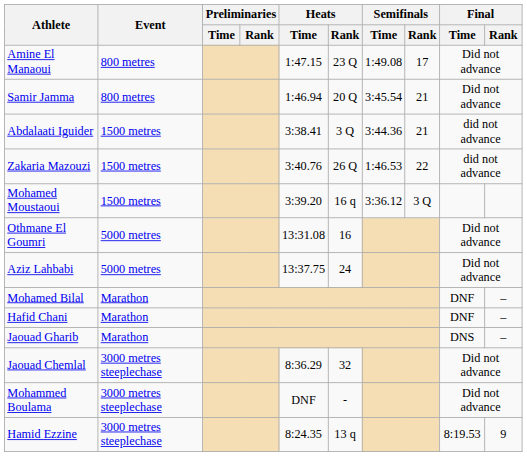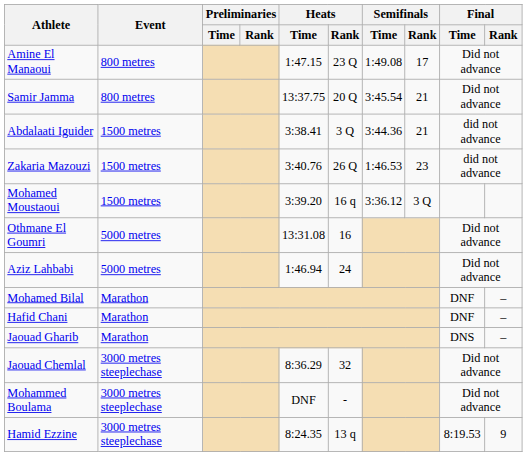 <table class=wikitable style="font-size:90%;">
 <tr>
 <th rowspan="2">Athlete</th>
 <th rowspan="2">Event</th>
 <th colspan="2">Preliminaries</th>
 <th colspan="2">Heats</th>
 <th colspan="2">Semifinals</th>
 <th colspan="2">Final</th>
 </tr>
 <tr>
 <th>Time</th>
 <th>Rank</th>
 <th>Time</th>
 <th>Rank</th>
 <th>Time</th>
 <th>Rank</th>
 <th>Time</th>
 <th>Rank</th>
 </tr>
 <tr style="border-top: single;">
 <td><a href='#'>Amine El Manaoui</a></td>
 <td><a href='#'>800 metres</a></td>
 <td colspan= 2 bgcolor="wheat"></td>
 <td align=center>1:47.15</td>
 <td align=center>23 Q</td>
 <td align=center>1:49.08</td>
 <td align=center>17</td>
 <td align=center colspan = 2>Did not advance</td>
 </tr>
 <tr style="border-top: single;">
 <td><a href='#'>Samir Jamma</a></td>
 <td><a href='#'>800 metres</a></td>
 <td colspan= 2 bgcolor="wheat"></td>
-<td align=center>1:46.94</td>
+<td align=center>13:37.75</td>
 <td align=center>20 Q</td>
 <td align=center>3:45.54</td>
 <td align=center>21</td>
 <td align=center colspan = 2>Did not advance</td>
 </tr>
 <tr style="border-top: single;">
 <td><a href='#'>Abdalaati Iguider</a></td>
 <td><a href='#'>1500 metres</a></td>
 <td colspan= 2 bgcolor="wheat"></td>
 <td align=center>3:38.41</td>
 <td align=center>3 Q</td>
 <td align=center>3:44.36</td>
 <td align=center>21</td>
 <td align=center colspan=2>did not advance</td>
 </tr>
 <tr style="border-top: single;">
 <td><a href='#'>Zakaria Mazouzi</a></td>
 <td><a href='#'>1500 metres</a></td>
 <td colspan= 2 bgcolor="wheat"></td>
 <td align=center>3:40.76</td>
 <td align=center>26 Q</td>
 <td align=center>1:46.53</td>
-<td align=center>22</td>
+<td align=center>23</td>
 <td align=center colspan=2>did not advance</td>
 </tr>
 <tr style="border-top: single;">
 <td><a href='#'>Mohamed Moustaoui</a></td>
 <td><a href='#'>1500 metres</a></td>
 <td colspan= 2 bgcolor="wheat"></td>
 <td align=center>3:39.20</td>
 <td align=center>16 q</td>
 <td align=center>3:36.12</td>
 <td align=center>3 Q</td>
 <td align=center></td>
 <td align=center></td>
 </tr>
 <tr style="border-top: single;">
 <td><a href='#'>Othmane El Goumri</a></td>
 <td><a href='#'>5000 metres</a></td>
 <td colspan= 2 bgcolor="wheat"></td>
 <td align=center>13:31.08</td>
 <td align=center>16</td>
 <td colspan= 2 bgcolor="wheat"></td>
 <td align=center colspan= 2>Did not advance</td>
 </tr>
 <tr style="border-top: single;">
 <td><a href='#'>Aziz Lahbabi</a></td>
 <td><a href='#'>5000 metres</a></td>
 <td colspan= 2 bgcolor="wheat"></td>
-<td align=center>13:37.75</td>
+<td align=center>1:46.94</td>
 <td align=center>24</td>
 <td colspan= 2 bgcolor="wheat"></td>
 <td align=center colspan= 2>Did not advance</td>
 </tr>
 <tr style="border-top: single;">
 <td><a href='#'>Mohamed Bilal</a></td>
 <td><a href='#'>Marathon</a></td>
 <td colspan= 6 bgcolor="wheat"></td>
 <td align=center>DNF</td>
 <td align=center>–</td>
 </tr>
 <tr style="border-top: single;">
 <td><a href='#'>Hafid Chani</a></td>
 <td><a href='#'>Marathon</a></td>
 <td colspan= 6 bgcolor="wheat"></td>
 <td align=center>DNF</td>
 <td align=center>–</td>
 </tr>
 <tr style="border-top: single;">
 <td><a href='#'>Jaouad Gharib</a></td>
 <td><a href='#'>Marathon</a></td>
 <td colspan= 6 bgcolor="wheat"></td>
 <td align=center>DNS</td>
 <td align=center>–</td>
 </tr>
 <tr style="border-top: single;">
 <td><a href='#'>Jaouad Chemlal</a></td>
 <td><a href='#'>3000 metres steeplechase</a></td>
 <td colspan= 2 bgcolor="wheat"></td>
 <td align=center>8:36.29</td>
 <td align=center>32</td>
 <td colspan= 2 bgcolor="wheat"></td>
 <td align=center colspan = 2>Did not advance</td>
 </tr>
 <tr style="border-top: single;">
 <td><a href='#'>Mohammed Boulama</a></td>
 <td><a href='#'>3000 metres steeplechase</a></td>
 <td colspan= 2 bgcolor="wheat"></td>
 <td align=center>DNF</td>
 <td align=center>-</td>
 <td colspan= 2 bgcolor="wheat"></td>
 <td align=center colspan = 2>Did not advance</td>
 </tr>
 <tr style="border-top: single;">
 <td><a href='#'>Hamid Ezzine</a></td>
 <td><a href='#'>3000 metres steeplechase</a></td>
 <td colspan= 2 bgcolor="wheat"></td>
 <td align=center>8:24.35</td>
 <td align=center>13 q</td>
 <td colspan= 2 bgcolor="wheat"></td>
 <td align=center>8:19.53</td>
 <td align=center>9</td>
 </tr>
 </table>
